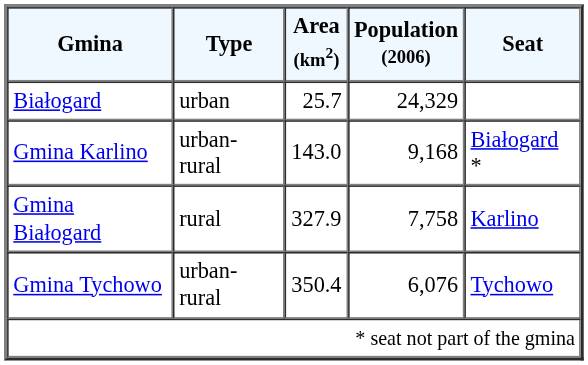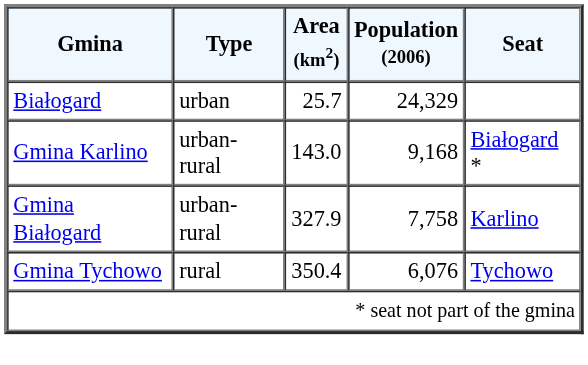 <table width="60%" border="2" cellpadding="3" cellspacing="0" style="font-size:90%;line-height:120%;">
 <tr bgcolor="F0F8FF">
 <td style="text-align:center;"><strong>Gmina</strong></td>
 <td style="text-align:center;"><strong>Type</strong></td>
 <td style="text-align:center;"><strong>Area<br><small>(km<sup>2</sup>)</small></strong></td>
 <td style="text-align:center;"><strong>Population<br><small>(2006)</small></strong></td>
 <td style="text-align:center;"><strong>Seat</strong></td>
 </tr>
 <tr>
 <td><a href='#'>Białogard</a></td>
 <td>urban</td>
 <td style="text-align:right;">25.7</td>
 <td style="text-align:right;">24,329</td>
 <td> </td>
 </tr>
 <tr>
 <td><a href='#'>Gmina Karlino</a></td>
 <td>urban-rural</td>
 <td style="text-align:right;">143.0</td>
 <td style="text-align:right;">9,168</td>
 <td><a href='#'>Białogard</a> *</td>
 </tr>
 <tr>
 <td><a href='#'>Gmina Białogard</a></td>
-<td>rural</td>
+<td>urban-rural</td>
 <td style="text-align:right;">327.9</td>
 <td style="text-align:right;">7,758</td>
 <td><a href='#'>Karlino</a></td>
 </tr>
 <tr>
 <td><a href='#'>Gmina Tychowo</a></td>
-<td>urban-rural</td>
+<td>rural</td>
 <td style="text-align:right;">350.4</td>
 <td style="text-align:right;">6,076</td>
 <td><a href='#'>Tychowo</a></td>
 </tr>
 <tr>
 <td colspan=5 style="text-align:right;font-size:90%">* seat not part of the gmina</td>
 </tr>
 <tr>
 </tr>
 </table>
